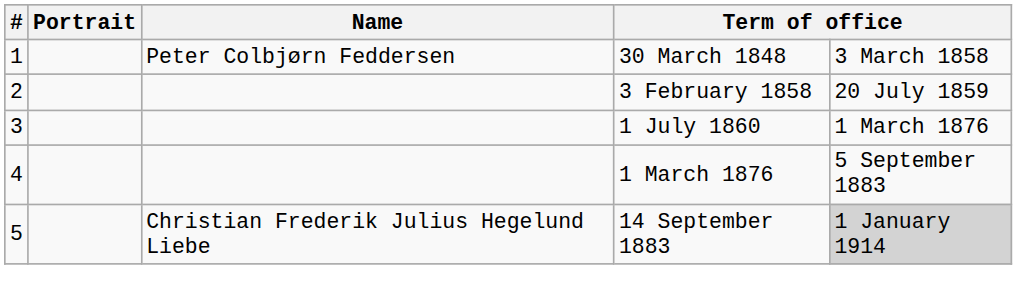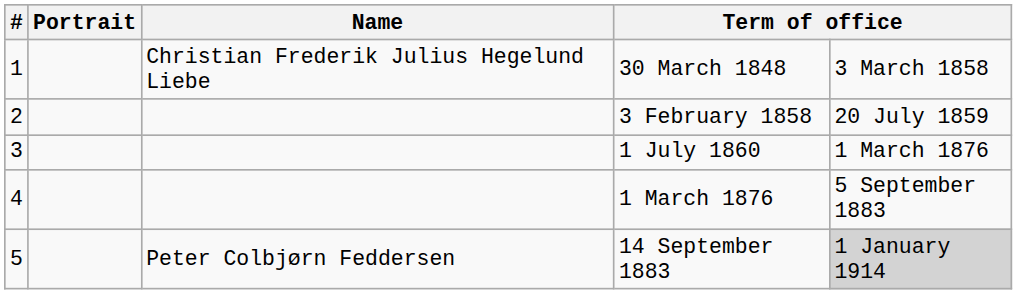 <table class="wikitable sortable">
 <tr>
 <th>#</th>
 <th>Portrait</th>
 <th>Name<br></th>
 <th colspan="2">Term of office</th>
 </tr>
 <tr>
 <td>1</td>
 <td></td>
-<td>Peter Colbjørn Feddersen<br></td>
+<td>Christian Frederik Julius Hegelund Liebe<br></td>
 <td>30 March 1848</td>
 <td>3 March 1858</td>
 </tr>
 <tr>
 <td>2</td>
 <td></td>
 <td><br></td>
 <td>3 February 1858</td>
 <td>20 July 1859</td>
 </tr>
 <tr>
 <td>3</td>
 <td></td>
 <td><br></td>
 <td>1 July 1860</td>
 <td>1 March 1876</td>
 </tr>
 <tr>
 <td>4</td>
 <td></td>
 <td><br></td>
 <td>1 March 1876</td>
 <td>5 September<br>1883</td>
 </tr>
 <tr>
 <td>5</td>
 <td></td>
-<td>Christian Frederik Julius Hegelund Liebe<br></td>
+<td>Peter Colbjørn Feddersen<br></td>
 <td>14 September 1883</td>
 <td style="background: lightgrey;">1 January 1914</td>
 </tr>
 </table>
